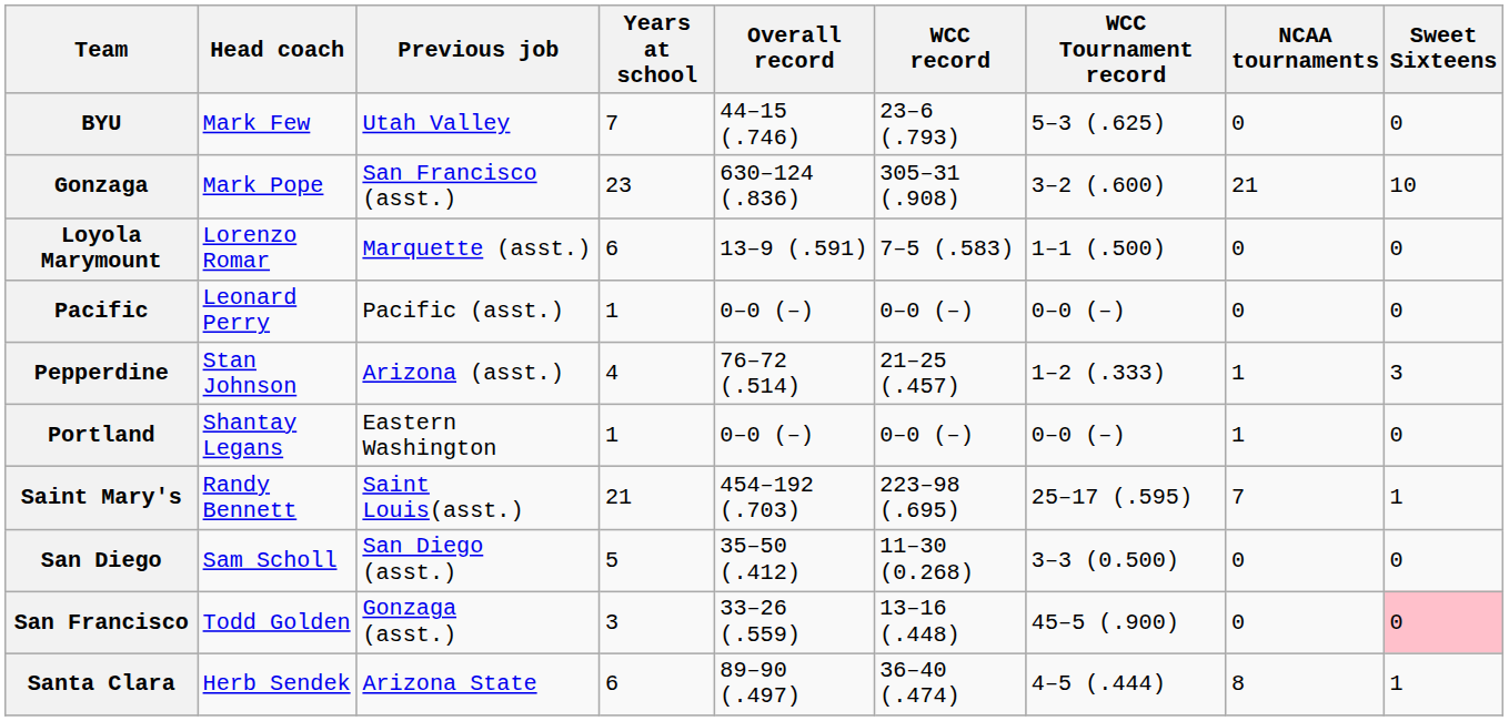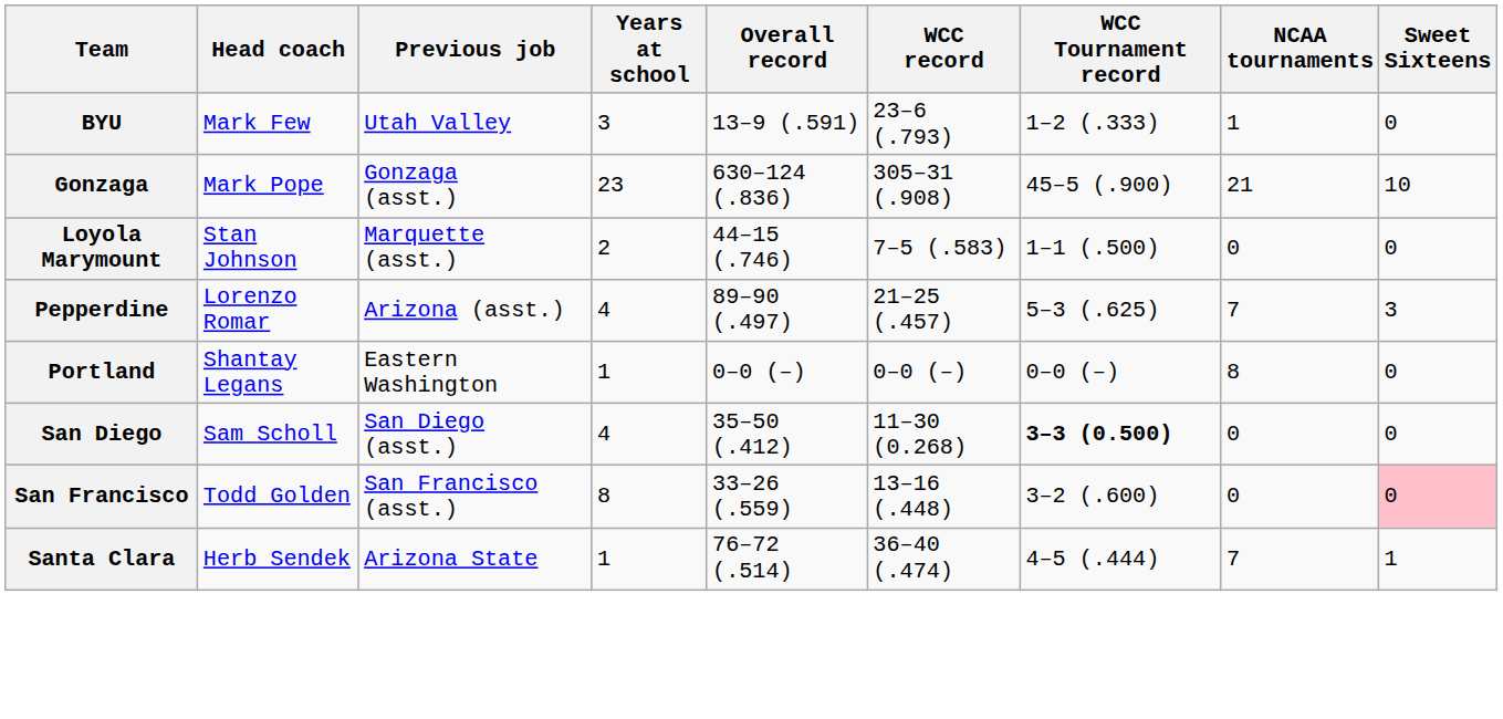 <table class="wikitable sortable">
 <tr>
 <th>Team</th>
 <th>Head coach</th>
 <th>Previous job</th>
 <th>Years<br>at school</th>
 <th>Overall<br>record</th>
 <th>WCC<br>record</th>
 <th>WCC<br>Tournament record</th>
 <th>NCAA<br>tournaments</th>
 <th>Sweet<br>Sixteens</th>
 </tr>
 <tr>
 <th>BYU</th>
 <td><a href='#'>Mark Few</a></td>
 <td><a href='#'>Utah Valley</a></td>
-<td>7</td>
-<td>44–15 (.746)</td>
+<td>3</td>
+<td>13–9 (.591)</td>
 <td>23–6 (.793)</td>
-<td>5–3 (.625)</td>
-<td>0</td>
+<td>1–2 (.333)</td>
+<td>1</td>
 <td>0</td>
 </tr>
 <tr>
 <th>Gonzaga</th>
 <td><a href='#'>Mark Pope</a></td>
-<td><a href='#'>San Francisco</a> (asst.)</td>
+<td><a href='#'>Gonzaga</a><br>(asst.)</td>
 <td>23</td>
 <td>630–124 (.836)</td>
 <td>305–31 (.908)</td>
-<td>3–2 (.600)</td>
+<td>45–5 (.900)</td>
 <td>21</td>
 <td>10</td>
 </tr>
 <tr>
 <th>Loyola Marymount</th>
-<td><a href='#'>Lorenzo Romar</a></td>
+<td><a href='#'>Stan Johnson</a></td>
 <td><a href='#'>Marquette</a> (asst.)</td>
-<td>6</td>
-<td>13–9 (.591)</td>
+<td>2</td>
+<td>44–15 (.746)</td>
 <td>7–5 (.583)</td>
 <td>1–1 (.500)</td>
 <td>0</td>
 <td>0</td>
 </tr>
 <tr>
-<th>Pacific</th>
-<td><a href='#'>Leonard Perry</a></td>
-<td>Pacific (asst.)</td>
-<td>1</td>
-<td>0–0 (–)</td>
-<td>0–0 (–)</td>
-<td>0–0 (–)</td>
-<td>0</td>
-<td>0</td>
-</tr>
-<tr>
 <th>Pepperdine</th>
-<td><a href='#'>Stan Johnson</a></td>
+<td><a href='#'>Lorenzo Romar</a></td>
 <td><a href='#'>Arizona</a> (asst.)</td>
 <td>4</td>
-<td>76–72 (.514)</td>
+<td>89–90 (.497)</td>
 <td>21–25 (.457)</td>
-<td>1–2 (.333)</td>
-<td>1</td>
+<td>5–3 (.625)</td>
+<td>7</td>
 <td>3</td>
 </tr>
 <tr>
 <th>Portland</th>
 <td><a href='#'>Shantay Legans</a></td>
 <td>Eastern Washington</td>
 <td>1</td>
 <td>0–0 (–)</td>
 <td>0–0 (–)</td>
 <td>0–0 (–)</td>
-<td>1</td>
+<td>8</td>
 <td>0</td>
-</tr>
-<tr>
-<th>Saint Mary's</th>
-<td><a href='#'>Randy Bennett</a></td>
-<td><a href='#'>Saint Louis</a>(asst.)</td>
-<td>21</td>
-<td>454–192 (.703)</td>
-<td>223–98 (.695)</td>
-<td>25–17 (.595)</td>
-<td>7</td>
-<td>1</td>
 </tr>
 <tr>
 <th>San Diego</th>
 <td><a href='#'>Sam Scholl</a></td>
 <td><a href='#'>San Diego</a><br>(asst.)</td>
-<td>5</td>
+<td>4</td>
 <td>35–50 (.412)</td>
 <td>11–30 (0.268)</td>
-<td>3–3 (0.500)</td>
+<td><strong>3–3 (0.500)</strong></td>
 <td>0</td>
 <td>0</td>
 </tr>
 <tr>
 <th>San Francisco</th>
 <td><a href='#'>Todd Golden</a></td>
-<td><a href='#'>Gonzaga</a><br>(asst.)</td>
-<td>3</td>
+<td><a href='#'>San Francisco</a> (asst.)</td>
+<td>8</td>
 <td>33–26 (.559)</td>
 <td>13–16 (.448)</td>
-<td>45–5 (.900)</td>
+<td>3–2 (.600)</td>
 <td>0</td>
 <td style="background: pink;">0</td>
 </tr>
 <tr>
 <th>Santa Clara</th>
 <td><a href='#'>Herb Sendek</a></td>
 <td><a href='#'>Arizona State</a></td>
-<td>6</td>
-<td>89–90 (.497)</td>
+<td>1</td>
+<td>76–72 (.514)</td>
 <td>36–40 (.474)</td>
 <td>4–5 (.444)</td>
-<td>8</td>
+<td>7</td>
 <td>1</td>
 </tr>
 </table>
